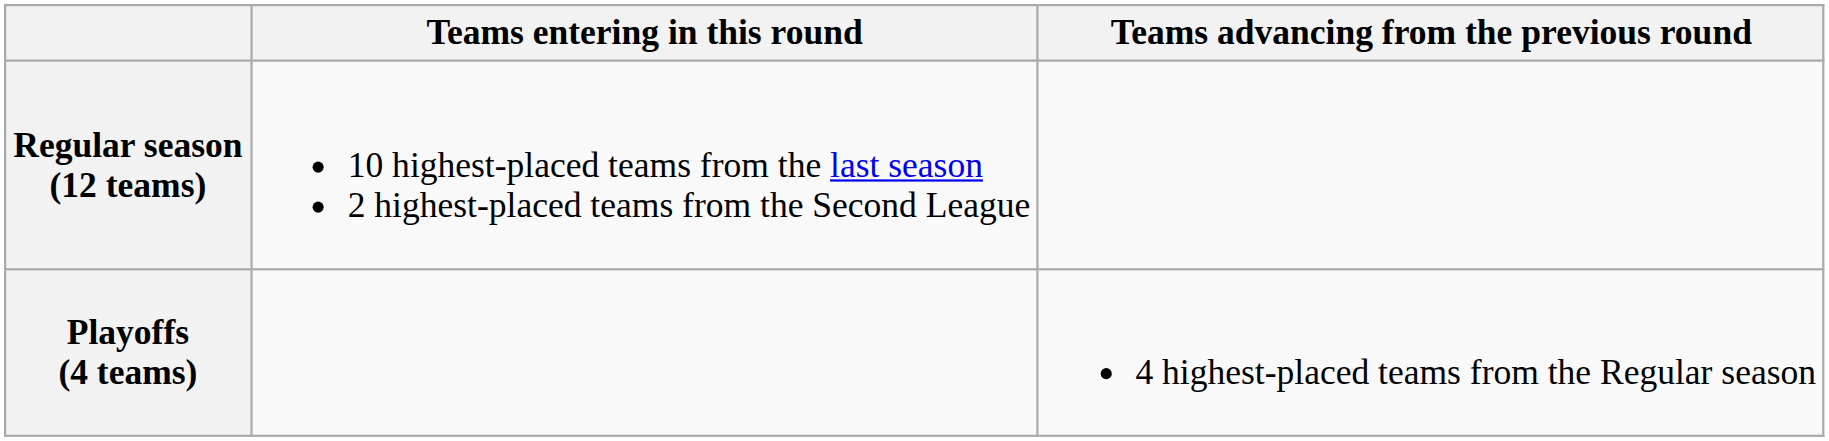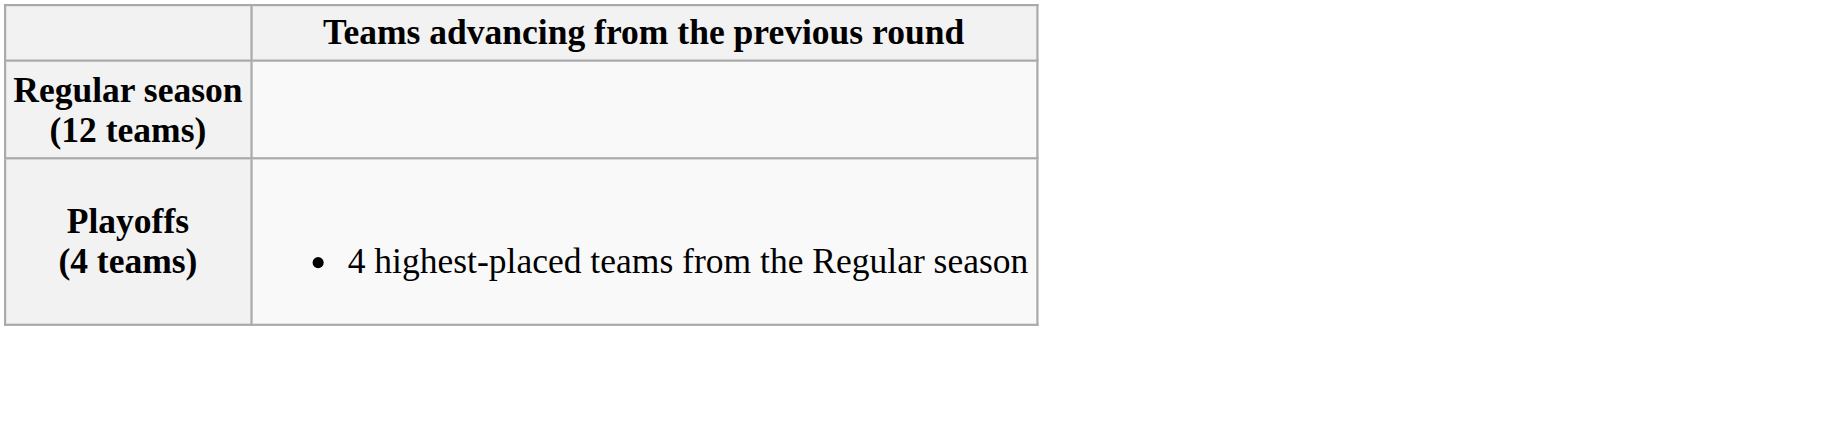 <table class="wikitable">
 <tr>
 <th></th>
-<th>Teams entering in this round</th>
 <th>Teams advancing from the previous round</th>
 </tr>
 <tr>
 <th>Regular season<br>(12 teams)</th>
-<td><br><ul><li>10 highest-placed teams from the <a href='#'>last season</a></li><li>2 highest-placed teams from the Second League</li></ul></td>
 <td></td>
 </tr>
 <tr>
 <th>Playoffs<br>(4 teams)</th>
-<td></td>
 <td><br><ul><li>4 highest-placed teams from the Regular season</li></ul></td>
 </tr>
 </table>
